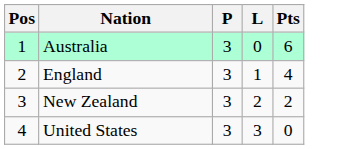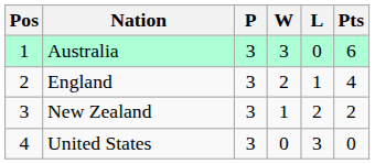 <table class="wikitable" style="font-size: 100%">
 <tr>
 <th width=20>Pos</th>
 <th width=150>Nation</th>
 <th width=20>P</th>
+<th width=20>W</th>
 <th width=20>L</th>
 <th width=20>Pts</th>
 </tr>
 <tr align=center style="background: #ADFFD6;">
 <td>1</td>
 <td align="left"> Australia</td>
+<td>3</td>
 <td>3</td>
 <td>0</td>
 <td>6</td>
 </tr>
 <tr align=center>
 <td>2</td>
 <td align="left"> England</td>
 <td>3</td>
+<td>2</td>
 <td>1</td>
 <td>4</td>
 </tr>
 <tr align=center>
 <td>3</td>
 <td align="left"> New Zealand</td>
 <td>3</td>
+<td>1</td>
 <td>2</td>
 <td>2</td>
 </tr>
 <tr align=center>
 <td>4</td>
 <td align="left"> United States</td>
 <td>3</td>
+<td>0</td>
 <td>3</td>
 <td>0</td>
 </tr>
 </table>
